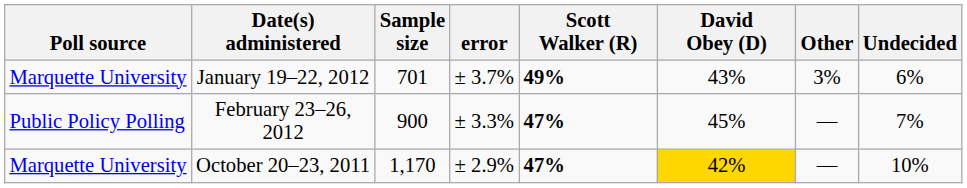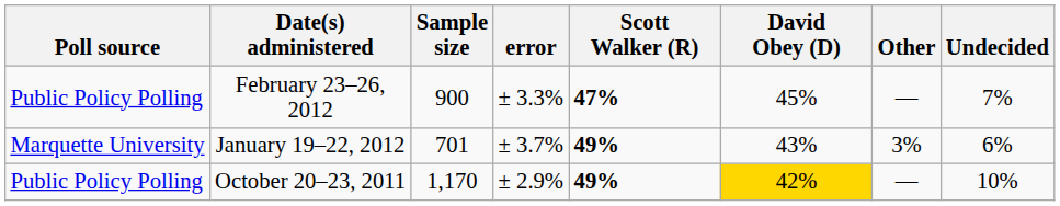 <table class="wikitable">
 <tr valign= bottom>
 <th>Poll source</th>
 <th style="width:135px;">Date(s)<br>administered</th>
 <th class=small>Sample<br>size</th>
 <th><br>error</th>
 <th style="width:100px;">Scott<br>Walker (R)</th>
 <th style="width:100px;">David<br>Obey (D)</th>
 <th>Other</th>
 <th>Undecided</th>
+</tr>
+<tr>
+<td><a href='#'>Public Policy Polling</a></td>
+<td align=center>February 23–26, 2012</td>
+<td align=center>900</td>
+<td align=center>± 3.3%</td>
+<td><strong>47%</strong></td>
+<td align=center>45%</td>
+<td align=center>—</td>
+<td align=center>7%</td>
 </tr>
 <tr>
 <td><a href='#'>Marquette University</a></td>
 <td align=center>January 19–22, 2012</td>
 <td align=center>701</td>
 <td align=center>± 3.7%</td>
 <td><strong>49%</strong></td>
 <td align=center>43%</td>
 <td align=center>3%</td>
 <td align=center>6%</td>
 </tr>
 <tr>
 <td><a href='#'>Public Policy Polling</a></td>
-<td align=center>February 23–26, 2012</td>
-<td align=center>900</td>
-<td align=center>± 3.3%</td>
-<td><strong>47%</strong></td>
-<td align=center>45%</td>
-<td align=center>—</td>
-<td align=center>7%</td>
-</tr>
-<tr>
-<td><a href='#'>Marquette University</a></td>
 <td align=center>October 20–23, 2011</td>
 <td align=center>1,170</td>
 <td align=center>± 2.9%</td>
-<td><strong>47%</strong></td>
+<td><strong>49%</strong></td>
 <td align=center style="background: gold;">42%</td>
 <td align=center>—</td>
 <td align=center>10%</td>
 </tr>
 </table>
